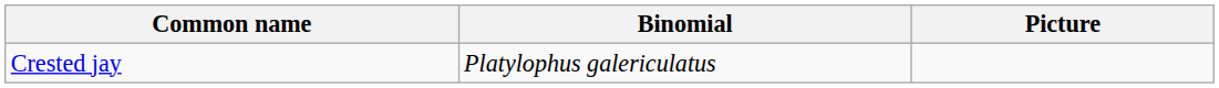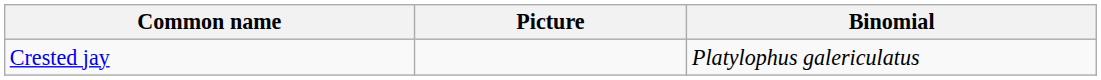 <table width=50% class="wikitable">
 <tr>
 <th width=30%>Common name</th>
+<th width=20%>Picture</th>
 <th width=30%>Binomial</th>
-<th width=20%>Picture</th>
 </tr>
 <tr>
 <td><a href='#'>Crested jay</a></td>
+<td></td>
 <td><em>Platylophus galericulatus</em></td>
-<td></td>
 </tr>
 </table>
